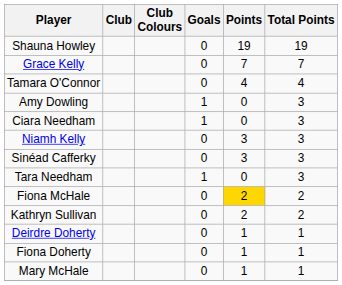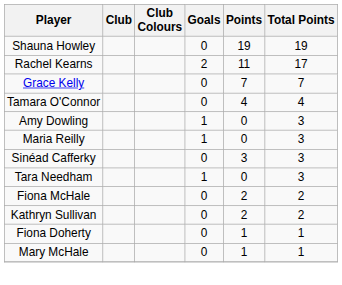 <table class="wikitable mw-collapsible autocollapse sortable" style="font-size:16px; text-align:center">
 <tr>
 <th>Player</th>
 <th>Club</th>
 <th>Club<br>Colours</th>
 <th>Goals</th>
 <th>Points</th>
 <th>Total Points</th>
 </tr>
 <tr>
 <td>Shauna Howley</td>
 <td></td>
 <td></td>
 <td>0</td>
 <td>19</td>
 <td>19</td>
+</tr>
+<tr>
+<td>Rachel Kearns</td>
+<td></td>
+<td></td>
+<td>2</td>
+<td>11</td>
+<td>17</td>
 </tr>
 <tr>
 <td><a href='#'>Grace Kelly</a></td>
 <td></td>
 <td></td>
 <td>0</td>
 <td>7</td>
 <td>7</td>
 </tr>
 <tr>
 <td>Tamara O'Connor</td>
 <td></td>
 <td></td>
 <td>0</td>
 <td>4</td>
 <td>4</td>
 </tr>
 <tr>
 <td>Amy Dowling</td>
 <td></td>
 <td></td>
 <td>1</td>
 <td>0</td>
 <td>3</td>
 </tr>
 <tr>
-<td>Ciara Needham</td>
+<td>Maria Reilly</td>
 <td></td>
 <td></td>
 <td>1</td>
 <td>0</td>
-<td>3</td>
-</tr>
-<tr>
-<td><a href='#'>Niamh Kelly</a></td>
-<td></td>
-<td></td>
-<td>0</td>
-<td>3</td>
 <td>3</td>
 </tr>
 <tr>
 <td>Sinéad Cafferky</td>
 <td></td>
 <td></td>
 <td>0</td>
 <td>3</td>
 <td>3</td>
 </tr>
 <tr>
 <td>Tara Needham</td>
 <td></td>
 <td></td>
 <td>1</td>
 <td>0</td>
 <td>3</td>
 </tr>
 <tr>
 <td>Fiona McHale</td>
 <td></td>
 <td></td>
 <td>0</td>
-<td style="background: gold;">2</td>
+<td>2</td>
 <td>2</td>
 </tr>
 <tr>
 <td>Kathryn Sullivan</td>
 <td></td>
 <td></td>
 <td>0</td>
 <td>2</td>
 <td>2</td>
-</tr>
-<tr>
-<td><a href='#'>Deirdre Doherty</a></td>
-<td></td>
-<td></td>
-<td>0</td>
-<td>1</td>
-<td>1</td>
 </tr>
 <tr>
 <td>Fiona Doherty</td>
 <td></td>
 <td></td>
 <td>0</td>
 <td>1</td>
 <td>1</td>
 </tr>
 <tr>
 <td>Mary McHale</td>
 <td></td>
 <td></td>
 <td>0</td>
 <td>1</td>
 <td>1</td>
 </tr>
 <tr>
 </tr>
 </table>
